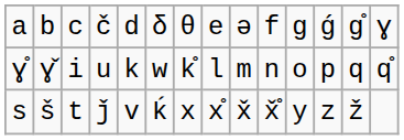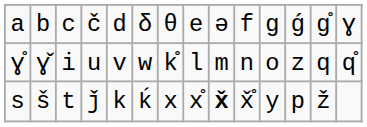 <table class="wikitable" style="text-align: center;">
 <tr>
 <td>a</td>
 <td>b</td>
 <td>c</td>
 <td>č</td>
 <td>d</td>
 <td>δ</td>
 <td>θ</td>
 <td>e</td>
 <td>ə</td>
 <td>f</td>
 <td>g</td>
 <td>ǵ</td>
 <td>g̊</td>
 <td>ɣ</td>
 </tr>
 <tr>
 <td>ɣ̊</td>
 <td>ɣ̌</td>
 <td>i</td>
 <td>u</td>
-<td>k</td>
+<td>v</td>
 <td>w</td>
 <td>k̊</td>
 <td>l</td>
 <td>m</td>
 <td>n</td>
 <td>o</td>
-<td>p</td>
+<td>z</td>
 <td>q</td>
 <td>q̊</td>
 </tr>
 <tr>
 <td>s</td>
 <td>š</td>
 <td>t</td>
 <td>ǰ</td>
-<td>v</td>
+<td>k</td>
 <td>ḱ</td>
 <td>x</td>
 <td>x̊</td>
-<td>x̌</td>
+<td><strong>x̌</strong></td>
 <td>x̌̊</td>
 <td>y</td>
-<td>z</td>
+<td>p</td>
 <td>ž</td>
 </tr>
 </table>
